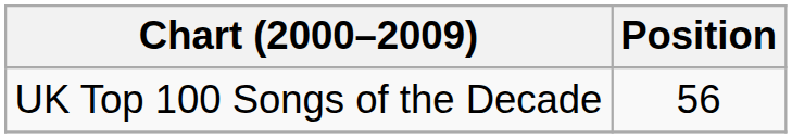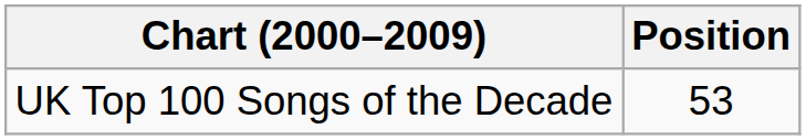 <table class="wikitable">
 <tr>
 <th>Chart (2000–2009)</th>
 <th>Position</th>
 </tr>
 <tr>
 <td>UK Top 100 Songs of the Decade</td>
-<td align="center">56</td>
+<td align="center">53</td>
 </tr>
 </table>
